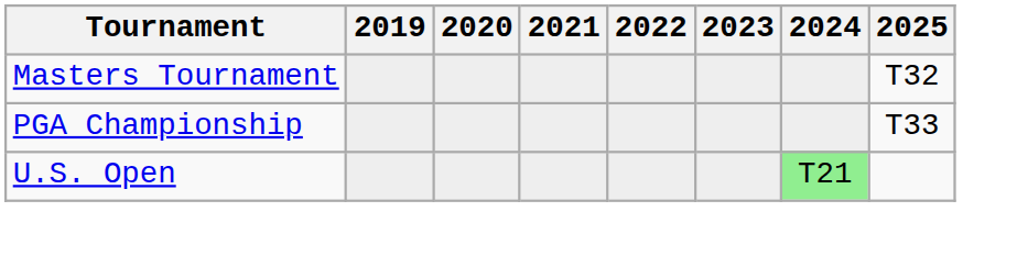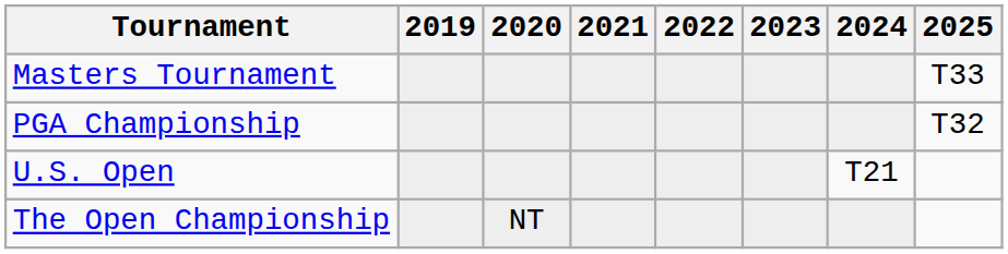 <table class="wikitable" style="font-size:95%;text-align:center;">
 <tr>
 <th>Tournament</th>
 <th>2019</th>
 <th>2020</th>
 <th>2021</th>
 <th>2022</th>
 <th>2023</th>
 <th>2024</th>
 <th>2025</th>
 </tr>
 <tr>
 <td align=left><a href='#'>Masters Tournament</a></td>
 <td style="background:#eeeeee;"></td>
 <td style="background:#eeeeee;"></td>
 <td style="background:#eeeeee;"></td>
 <td style="background:#eeeeee;"></td>
 <td style="background:#eeeeee;"></td>
 <td style="background:#eeeeee;"></td>
-<td>T32</td>
+<td>T33</td>
 </tr>
 <tr>
 <td align=left><a href='#'>PGA Championship</a></td>
 <td style="background:#eeeeee;"></td>
 <td style="background:#eeeeee;"></td>
 <td style="background:#eeeeee;"></td>
 <td style="background:#eeeeee;"></td>
 <td style="background:#eeeeee;"></td>
 <td style="background:#eeeeee;"></td>
-<td>T33</td>
+<td>T32</td>
 </tr>
 <tr>
 <td align=left><a href='#'>U.S. Open</a></td>
 <td style="background:#eeeeee;"></td>
 <td style="background:#eeeeee;"></td>
 <td style="background:#eeeeee;"></td>
 <td style="background:#eeeeee;"></td>
 <td style="background:#eeeeee;"></td>
-<td style="background: lightgreen;">T21</td>
+<td>T21</td>
+<td></td>
+</tr>
+<tr>
+<td align=left><a href='#'>The Open Championship</a></td>
+<td style="background:#eeeeee;"></td>
+<td style="background:#eeeeee;">NT</td>
+<td style="background:#eeeeee;"></td>
+<td style="background:#eeeeee;"></td>
+<td style="background:#eeeeee;"></td>
+<td style="background:#eeeeee;"></td>
 <td></td>
 </tr>
 </table>
